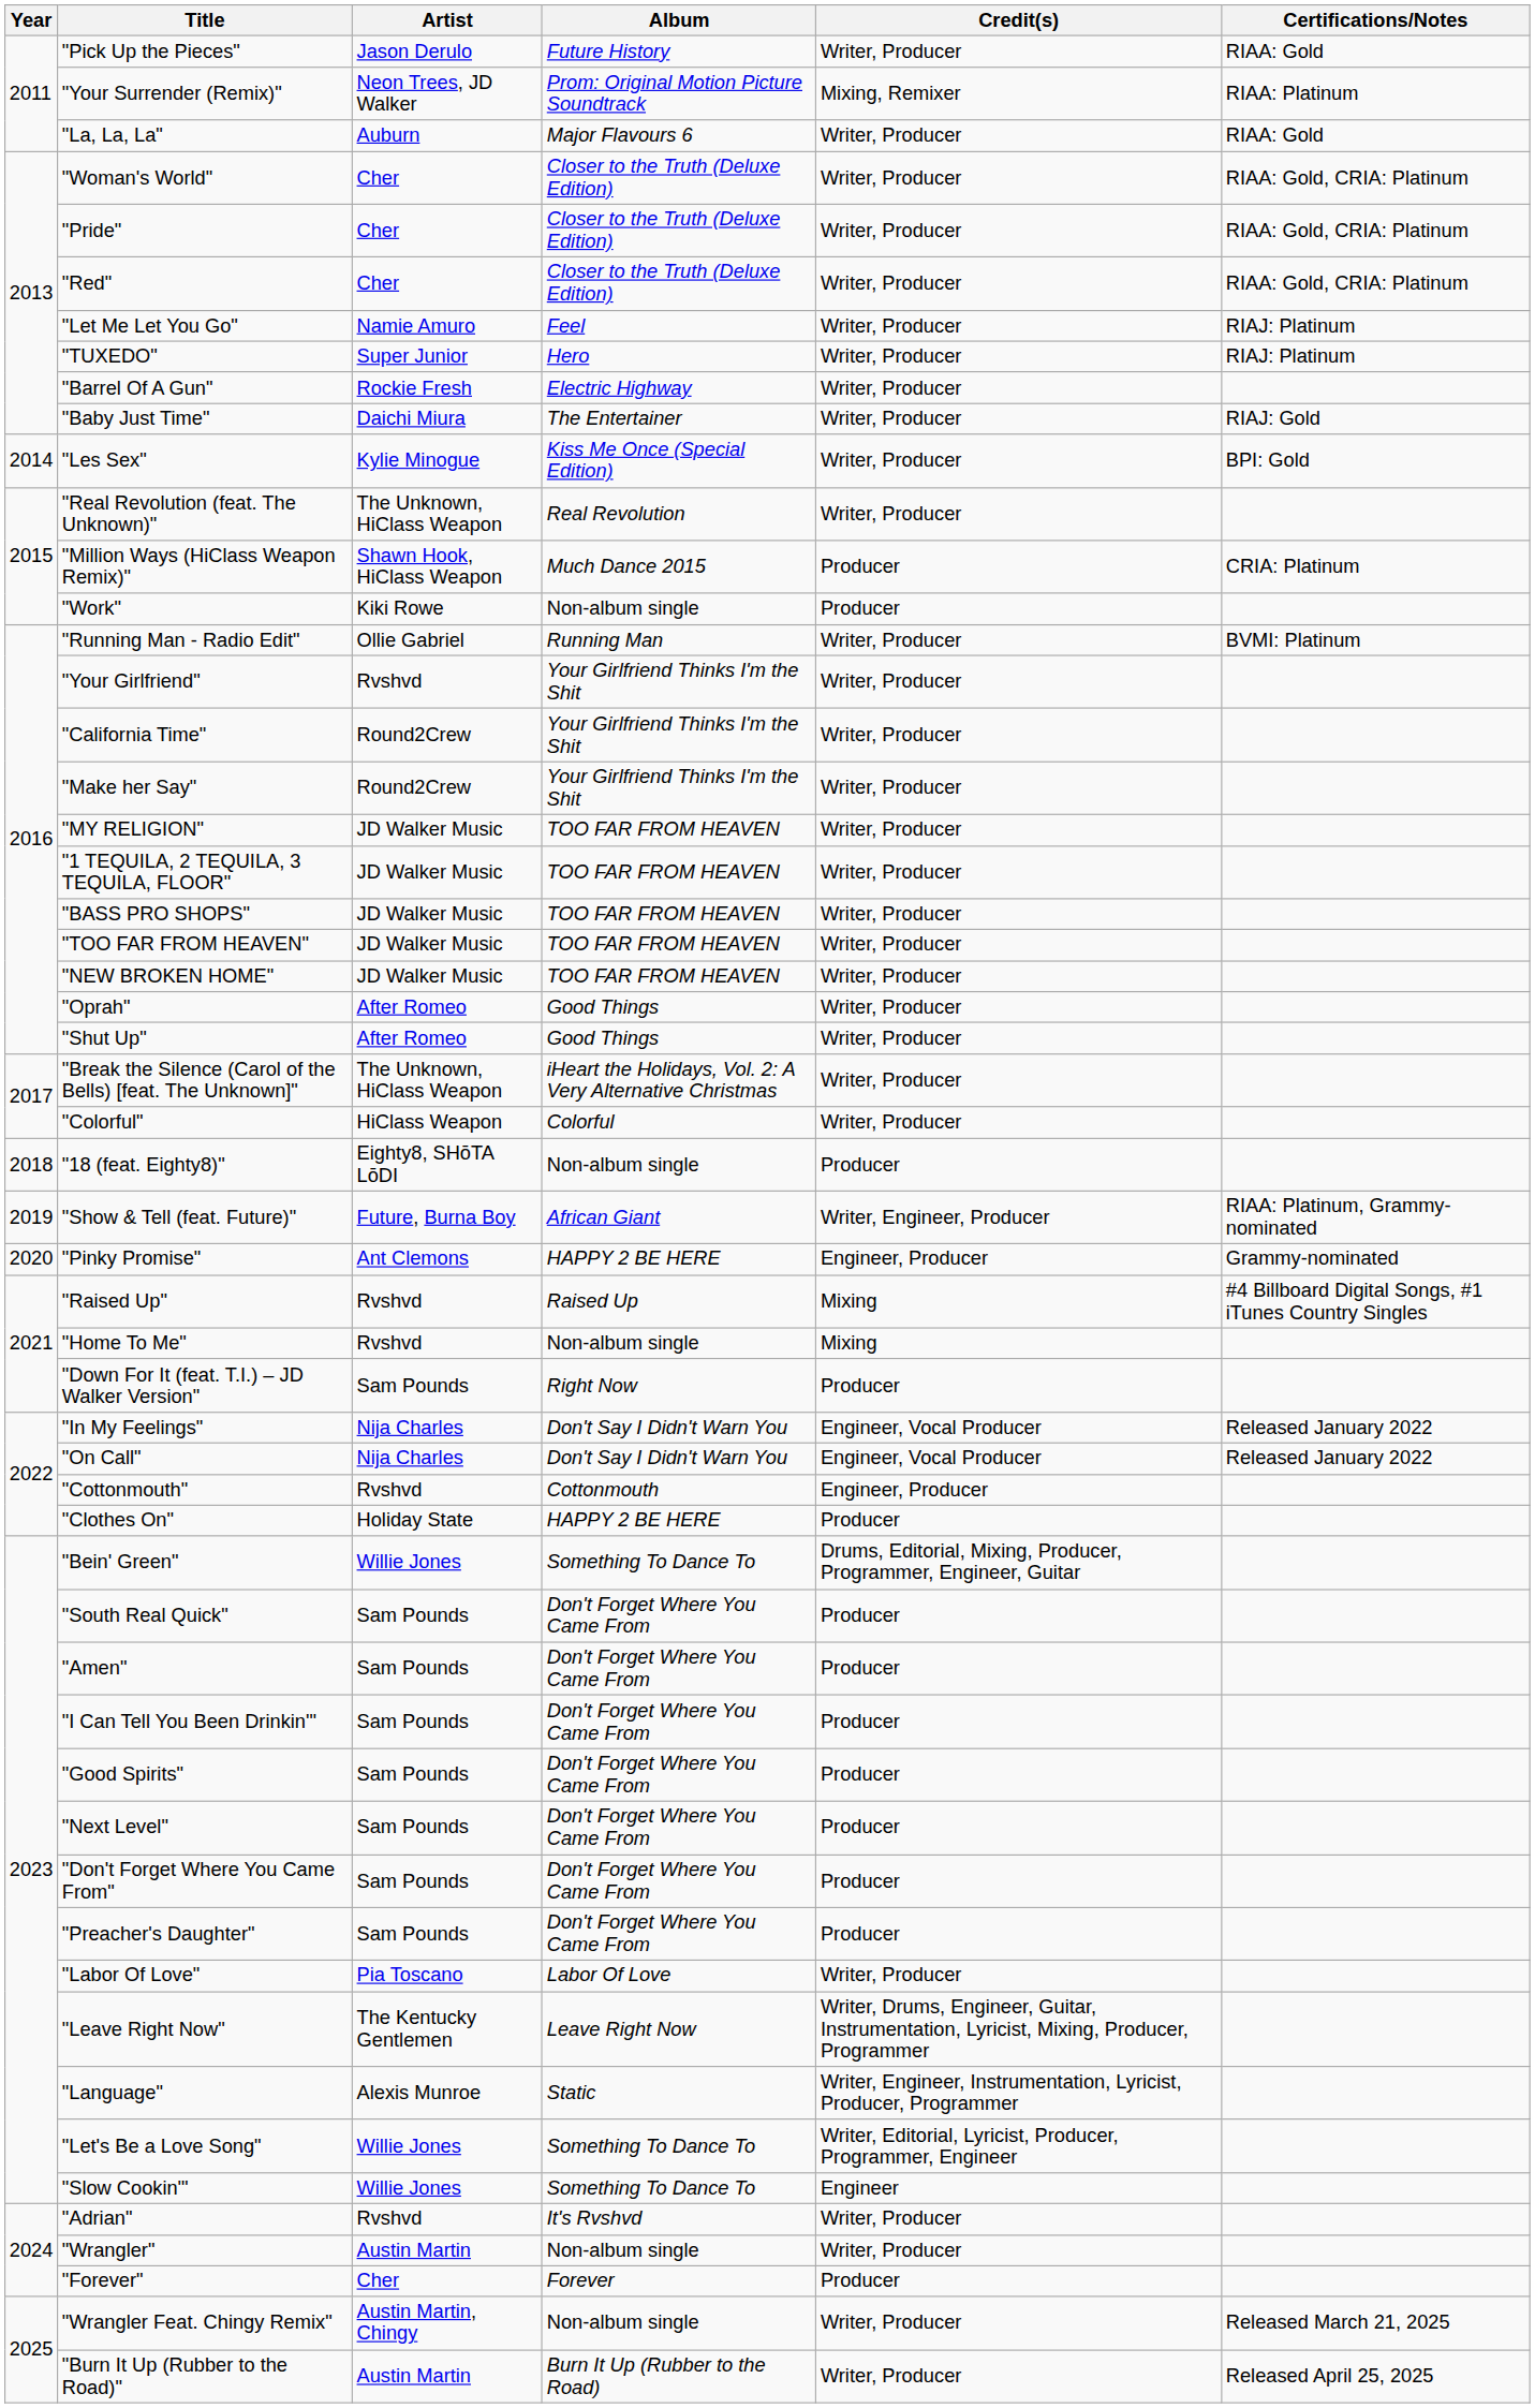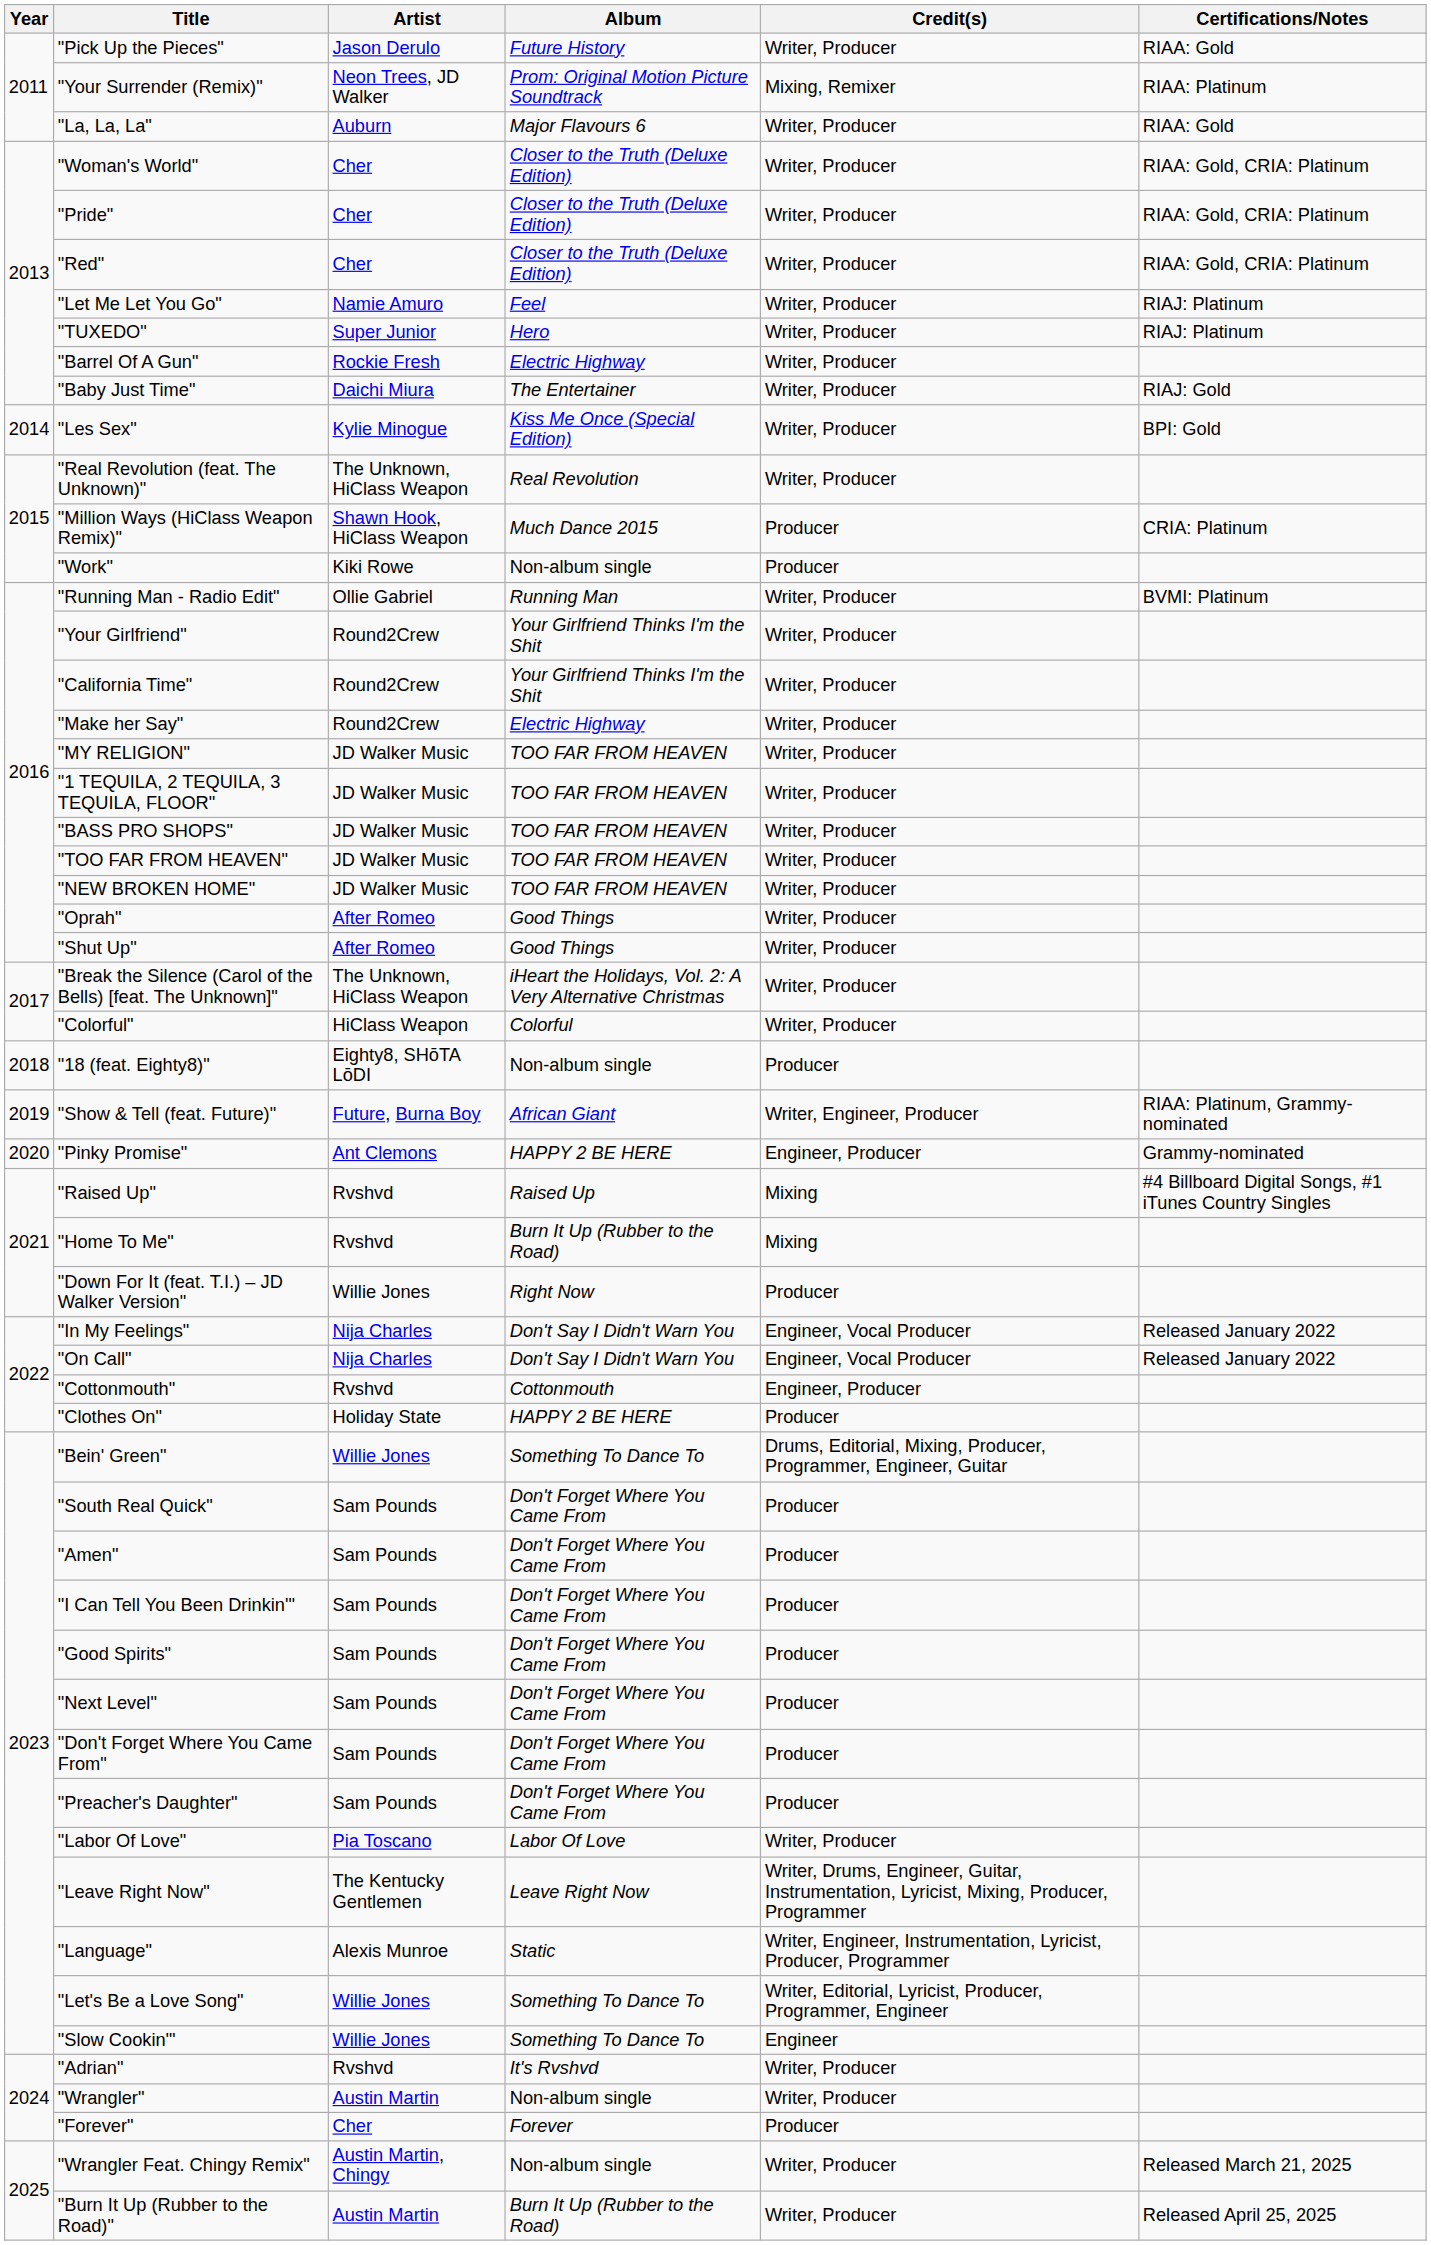 <table class="wikitable plainrowheaders" style="text-align:left;">
 <tr>
 <th>Year</th>
 <th>Title</th>
 <th>Artist</th>
 <th>Album</th>
 <th>Credit(s)</th>
 <th>Certifications/Notes</th>
 </tr>
 <tr>
 <td rowspan="3">2011</td>
 <td>"Pick Up the Pieces"</td>
 <td><a href='#'>Jason Derulo</a></td>
 <td><em><a href='#'>Future History</a></em></td>
 <td>Writer, Producer</td>
 <td>RIAA: Gold</td>
 </tr>
 <tr>
 <td>"Your Surrender (Remix)"</td>
 <td><a href='#'>Neon Trees</a>, JD Walker</td>
 <td><em><a href='#'>Prom: Original Motion Picture Soundtrack</a></em></td>
 <td>Mixing, Remixer</td>
 <td>RIAA: Platinum</td>
 </tr>
 <tr>
 <td>"La, La, La"</td>
 <td><a href='#'>Auburn</a></td>
 <td><em>Major Flavours 6</em></td>
 <td>Writer, Producer</td>
 <td>RIAA: Gold</td>
 </tr>
 <tr>
 <td rowspan="7">2013</td>
 <td>"Woman's World"</td>
 <td><a href='#'>Cher</a></td>
 <td><em><a href='#'>Closer to the Truth (Deluxe Edition)</a></em></td>
 <td>Writer, Producer</td>
 <td>RIAA: Gold, CRIA: Platinum</td>
 </tr>
 <tr>
 <td>"Pride"</td>
 <td><a href='#'>Cher</a></td>
 <td><em><a href='#'>Closer to the Truth (Deluxe Edition)</a></em></td>
 <td>Writer, Producer</td>
 <td>RIAA: Gold, CRIA: Platinum</td>
 </tr>
 <tr>
 <td>"Red"</td>
 <td><a href='#'>Cher</a></td>
 <td><em><a href='#'>Closer to the Truth (Deluxe Edition)</a></em></td>
 <td>Writer, Producer</td>
 <td>RIAA: Gold, CRIA: Platinum</td>
 </tr>
 <tr>
 <td>"Let Me Let You Go"</td>
 <td><a href='#'>Namie Amuro</a></td>
 <td><em><a href='#'>Feel</a></em></td>
 <td>Writer, Producer</td>
 <td>RIAJ: Platinum</td>
 </tr>
 <tr>
 <td>"TUXEDO"</td>
 <td><a href='#'>Super Junior</a></td>
 <td><em><a href='#'>Hero</a></em></td>
 <td>Writer, Producer</td>
 <td>RIAJ: Platinum</td>
 </tr>
 <tr>
 <td>"Barrel Of A Gun"</td>
 <td><a href='#'>Rockie Fresh</a></td>
 <td><em><a href='#'>Electric Highway</a></em></td>
 <td>Writer, Producer</td>
 <td></td>
 </tr>
 <tr>
 <td>"Baby Just Time"</td>
 <td><a href='#'>Daichi Miura</a></td>
 <td><em>The Entertainer</em></td>
 <td>Writer, Producer</td>
 <td>RIAJ: Gold</td>
 </tr>
 <tr>
 <td>2014</td>
 <td>"Les Sex"</td>
 <td><a href='#'>Kylie Minogue</a></td>
 <td><em><a href='#'>Kiss Me Once (Special Edition)</a></em></td>
 <td>Writer, Producer</td>
 <td>BPI: Gold</td>
 </tr>
 <tr>
 <td rowspan="3">2015</td>
 <td>"Real Revolution (feat. The Unknown)"</td>
 <td>The Unknown, HiClass Weapon</td>
 <td><em>Real Revolution</em></td>
 <td>Writer, Producer</td>
 <td></td>
 </tr>
 <tr>
 <td>"Million Ways (HiClass Weapon Remix)"</td>
 <td><a href='#'>Shawn Hook</a>, HiClass Weapon</td>
 <td><em>Much Dance 2015</em></td>
 <td>Producer</td>
 <td>CRIA: Platinum</td>
 </tr>
 <tr>
 <td>"Work"</td>
 <td>Kiki Rowe</td>
 <td>Non-album single</td>
 <td>Producer</td>
 <td></td>
 </tr>
 <tr>
 <td rowspan="11">2016</td>
 <td>"Running Man - Radio Edit"</td>
 <td>Ollie Gabriel</td>
 <td><em>Running Man</em></td>
 <td>Writer, Producer</td>
 <td>BVMI: Platinum</td>
 </tr>
 <tr>
 <td>"Your Girlfriend"</td>
-<td>Rvshvd</td>
+<td>Round2Crew</td>
 <td><em>Your Girlfriend Thinks I'm the Shit</em></td>
 <td>Writer, Producer</td>
 <td></td>
 </tr>
 <tr>
 <td>"California Time"</td>
 <td>Round2Crew</td>
 <td><em>Your Girlfriend Thinks I'm the Shit</em></td>
 <td>Writer, Producer</td>
 <td></td>
 </tr>
 <tr>
 <td>"Make her Say"</td>
 <td>Round2Crew</td>
-<td><em>Your Girlfriend Thinks I'm the Shit</em></td>
+<td><em><a href='#'>Electric Highway</a></em></td>
 <td>Writer, Producer</td>
 <td></td>
 </tr>
 <tr>
 <td>"MY RELIGION"</td>
 <td>JD Walker Music</td>
 <td><em>TOO FAR FROM HEAVEN</em></td>
 <td>Writer, Producer</td>
 <td></td>
 </tr>
 <tr>
 <td>"1 TEQUILA, 2 TEQUILA, 3 TEQUILA, FLOOR"</td>
 <td>JD Walker Music</td>
 <td><em>TOO FAR FROM HEAVEN</em></td>
 <td>Writer, Producer</td>
 <td></td>
 </tr>
 <tr>
 <td>"BASS PRO SHOPS"</td>
 <td>JD Walker Music</td>
 <td><em>TOO FAR FROM HEAVEN</em></td>
 <td>Writer, Producer</td>
 <td></td>
 </tr>
 <tr>
 <td>"TOO FAR FROM HEAVEN"</td>
 <td>JD Walker Music</td>
 <td><em>TOO FAR FROM HEAVEN</em></td>
 <td>Writer, Producer</td>
 <td></td>
 </tr>
 <tr>
 <td>"NEW BROKEN HOME"</td>
 <td>JD Walker Music</td>
 <td><em>TOO FAR FROM HEAVEN</em></td>
 <td>Writer, Producer</td>
 <td></td>
 </tr>
 <tr>
 <td>"Oprah"</td>
 <td><a href='#'>After Romeo</a></td>
 <td><em>Good Things</em></td>
 <td>Writer, Producer</td>
 <td></td>
 </tr>
 <tr>
 <td>"Shut Up"</td>
 <td><a href='#'>After Romeo</a></td>
 <td><em>Good Things</em></td>
 <td>Writer, Producer</td>
 <td></td>
 </tr>
 <tr>
 <td rowspan="2">2017</td>
 <td>"Break the Silence (Carol of the Bells) [feat. The Unknown]"</td>
 <td>The Unknown, HiClass Weapon</td>
 <td><em>iHeart the Holidays, Vol. 2: A Very Alternative Christmas</em></td>
 <td>Writer, Producer</td>
 <td></td>
 </tr>
 <tr>
 <td>"Colorful"</td>
 <td>HiClass Weapon</td>
 <td><em>Colorful</em></td>
 <td>Writer, Producer</td>
 <td></td>
 </tr>
 <tr>
 <td>2018</td>
 <td>"18 (feat. Eighty8)"</td>
 <td>Eighty8, SHōTA LōDI</td>
 <td>Non-album single</td>
 <td>Producer</td>
 <td></td>
 </tr>
 <tr>
 <td>2019</td>
 <td>"Show & Tell (feat. Future)"</td>
 <td><a href='#'>Future</a>, <a href='#'>Burna Boy</a></td>
 <td><em><a href='#'>African Giant</a></em></td>
 <td>Writer, Engineer, Producer</td>
 <td>RIAA: Platinum, Grammy-nominated</td>
 </tr>
 <tr>
 <td>2020</td>
 <td>"Pinky Promise"</td>
 <td><a href='#'>Ant Clemons</a></td>
 <td><em>HAPPY 2 BE HERE</em></td>
 <td>Engineer, Producer</td>
 <td>Grammy-nominated</td>
 </tr>
 <tr>
 <td rowspan="3">2021</td>
 <td>"Raised Up"</td>
 <td>Rvshvd</td>
 <td><em>Raised Up</em></td>
 <td>Mixing</td>
 <td>#4 Billboard Digital Songs, #1 iTunes Country Singles</td>
 </tr>
 <tr>
 <td>"Home To Me"</td>
 <td>Rvshvd</td>
-<td>Non-album single</td>
+<td><em>Burn It Up (Rubber to the Road)</em></td>
 <td>Mixing</td>
 <td></td>
 </tr>
 <tr>
 <td>"Down For It (feat. T.I.) – JD Walker Version"</td>
-<td>Sam Pounds</td>
+<td>Willie Jones</td>
 <td><em>Right Now</em></td>
 <td>Producer</td>
 <td></td>
 </tr>
 <tr>
 <td rowspan="4">2022</td>
 <td>"In My Feelings"</td>
 <td><a href='#'>Nija Charles</a></td>
 <td><em>Don't Say I Didn't Warn You</em></td>
 <td>Engineer, Vocal Producer</td>
 <td>Released January 2022</td>
 </tr>
 <tr>
 <td>"On Call"</td>
 <td><a href='#'>Nija Charles</a></td>
 <td><em>Don't Say I Didn't Warn You</em></td>
 <td>Engineer, Vocal Producer</td>
 <td>Released January 2022</td>
 </tr>
 <tr>
 <td>"Cottonmouth"</td>
 <td>Rvshvd</td>
 <td><em>Cottonmouth</em></td>
 <td>Engineer, Producer</td>
 <td></td>
 </tr>
 <tr>
 <td>"Clothes On"</td>
 <td>Holiday State</td>
 <td><em>HAPPY 2 BE HERE</em></td>
 <td>Producer</td>
 <td></td>
 </tr>
 <tr>
 <td rowspan="13">2023</td>
 <td>"Bein' Green"</td>
 <td><a href='#'>Willie Jones</a></td>
 <td><em>Something To Dance To</em></td>
 <td>Drums, Editorial, Mixing, Producer, Programmer, Engineer, Guitar</td>
 <td></td>
 </tr>
 <tr>
 <td>"South Real Quick"</td>
 <td>Sam Pounds</td>
 <td><em>Don't Forget Where You Came From</em></td>
 <td>Producer</td>
 <td></td>
 </tr>
 <tr>
 <td>"Amen"</td>
 <td>Sam Pounds</td>
 <td><em>Don't Forget Where You Came From</em></td>
 <td>Producer</td>
 <td></td>
 </tr>
 <tr>
 <td>"I Can Tell You Been Drinkin'"</td>
 <td>Sam Pounds</td>
 <td><em>Don't Forget Where You Came From</em></td>
 <td>Producer</td>
 <td></td>
 </tr>
 <tr>
 <td>"Good Spirits"</td>
 <td>Sam Pounds</td>
 <td><em>Don't Forget Where You Came From</em></td>
 <td>Producer</td>
 <td></td>
 </tr>
 <tr>
 <td>"Next Level"</td>
 <td>Sam Pounds</td>
 <td><em>Don't Forget Where You Came From</em></td>
 <td>Producer</td>
 <td></td>
 </tr>
 <tr>
 <td>"Don't Forget Where You Came From"</td>
 <td>Sam Pounds</td>
 <td><em>Don't Forget Where You Came From</em></td>
 <td>Producer</td>
 <td></td>
 </tr>
 <tr>
 <td>"Preacher's Daughter"</td>
 <td>Sam Pounds</td>
 <td><em>Don't Forget Where You Came From</em></td>
 <td>Producer</td>
 <td></td>
 </tr>
 <tr>
 <td>"Labor Of Love"</td>
 <td><a href='#'>Pia Toscano</a></td>
 <td><em>Labor Of Love</em></td>
 <td>Writer, Producer</td>
 <td></td>
 </tr>
 <tr>
 <td>"Leave Right Now"</td>
 <td>The Kentucky Gentlemen</td>
 <td><em>Leave Right Now</em></td>
 <td>Writer, Drums, Engineer, Guitar, Instrumentation, Lyricist, Mixing, Producer, Programmer</td>
 <td></td>
 </tr>
 <tr>
 <td>"Language"</td>
 <td>Alexis Munroe</td>
 <td><em>Static</em></td>
 <td>Writer, Engineer, Instrumentation, Lyricist, Producer, Programmer</td>
 <td></td>
 </tr>
 <tr>
 <td>"Let's Be a Love Song"</td>
 <td><a href='#'>Willie Jones</a></td>
 <td><em>Something To Dance To</em></td>
 <td>Writer, Editorial, Lyricist, Producer, Programmer, Engineer</td>
 <td></td>
 </tr>
 <tr>
 <td>"Slow Cookin'"</td>
 <td><a href='#'>Willie Jones</a></td>
 <td><em>Something To Dance To</em></td>
 <td>Engineer</td>
 <td></td>
 </tr>
 <tr>
 <td rowspan="3">2024</td>
 <td>"Adrian"</td>
 <td>Rvshvd</td>
 <td><em>It's Rvshvd</em></td>
 <td>Writer, Producer</td>
 <td></td>
 </tr>
 <tr>
 <td>"Wrangler"</td>
 <td><a href='#'>Austin Martin</a></td>
 <td>Non-album single</td>
 <td>Writer, Producer</td>
 <td></td>
 </tr>
 <tr>
 <td>"Forever"</td>
 <td><a href='#'>Cher</a></td>
 <td><em>Forever</em></td>
 <td>Producer</td>
 <td></td>
 </tr>
 <tr>
 <td rowspan="2">2025</td>
 <td>"Wrangler Feat. Chingy Remix"</td>
 <td><a href='#'>Austin Martin</a>, <a href='#'>Chingy</a></td>
 <td>Non-album single</td>
 <td>Writer, Producer</td>
 <td>Released March 21, 2025</td>
 </tr>
 <tr>
 <td>"Burn It Up (Rubber to the Road)"</td>
 <td><a href='#'>Austin Martin</a></td>
 <td><em>Burn It Up (Rubber to the Road)</em></td>
 <td>Writer, Producer</td>
 <td>Released April 25, 2025</td>
 </tr>
 </table>
